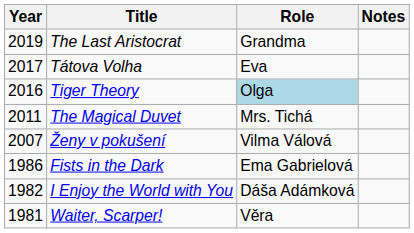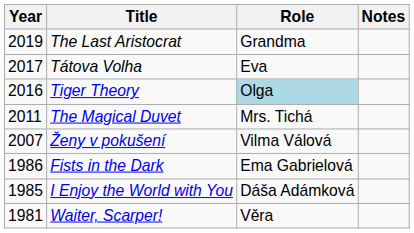 <table class="wikitable sortable">
 <tr>
 <th>Year</th>
 <th>Title</th>
 <th>Role</th>
 <th class="unsortable">Notes</th>
 </tr>
 <tr>
 <td>2019</td>
 <td><em>The Last Aristocrat</em></td>
 <td>Grandma</td>
 <td></td>
 </tr>
 <tr>
 <td>2017</td>
 <td><em>Tátova Volha</em></td>
 <td>Eva</td>
 <td></td>
 </tr>
 <tr>
 <td>2016</td>
 <td><em><a href='#'>Tiger Theory</a></em></td>
 <td style="background: lightblue;">Olga</td>
 <td></td>
 </tr>
 <tr>
 <td>2011</td>
 <td><em><a href='#'>The Magical Duvet</a></em></td>
 <td>Mrs. Tichá</td>
 <td></td>
 </tr>
 <tr>
 <td>2007</td>
 <td><em><a href='#'>Ženy v pokušení</a></em></td>
 <td>Vilma Válová</td>
 <td></td>
 </tr>
 <tr>
 <td>1986</td>
 <td><em><a href='#'>Fists in the Dark</a></em></td>
 <td>Ema Gabrielová</td>
 <td></td>
 </tr>
 <tr>
-<td>1982</td>
+<td>1985</td>
 <td><em><a href='#'>I Enjoy the World with You</a></em></td>
 <td>Dáša Adámková</td>
 <td></td>
 </tr>
 <tr>
 <td>1981</td>
 <td><em><a href='#'>Waiter, Scarper!</a></em></td>
 <td>Věra</td>
 <td></td>
 </tr>
 </table>
